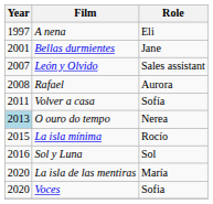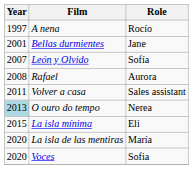 <table class="wikitable">
 <tr>
 <th>Year</th>
 <th>Film</th>
 <th>Role</th>
 </tr>
 <tr>
 <td>1997</td>
 <td><em>A nena</em></td>
-<td>Eli</td>
+<td>Rocío</td>
 </tr>
 <tr>
 <td>2001</td>
 <td><em><a href='#'>Bellas durmientes</a></em></td>
 <td>Jane</td>
 </tr>
 <tr>
 <td>2007</td>
 <td><em><a href='#'>León y Olvido</a></em></td>
-<td>Sales assistant</td>
+<td>Sofía</td>
 </tr>
 <tr>
 <td>2008</td>
 <td><em>Rafael</em></td>
 <td>Aurora</td>
 </tr>
 <tr>
 <td>2011</td>
 <td><em>Volver a casa</em></td>
-<td>Sofía</td>
+<td>Sales assistant</td>
 </tr>
 <tr>
 <td style="background: lightblue;">2013</td>
 <td><em>O ouro do tempo</em></td>
 <td>Nerea</td>
 </tr>
 <tr>
 <td>2015</td>
 <td><em><a href='#'>La isla mínima</a></em></td>
-<td>Rocío</td>
-</tr>
-<tr>
-<td>2016</td>
-<td><em>Sol y Luna</em></td>
-<td>Sol</td>
+<td>Eli</td>
 </tr>
 <tr>
 <td>2020</td>
 <td><em>La isla de las mentiras</em></td>
 <td>María</td>
 </tr>
 <tr>
 <td>2020</td>
 <td><em><a href='#'>Voces</a></em></td>
 <td>Sofia</td>
 </tr>
 <tr>
 </tr>
 </table>
